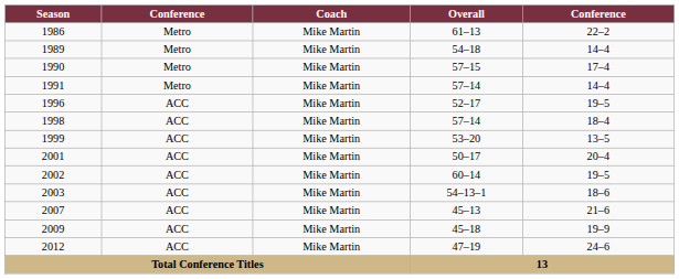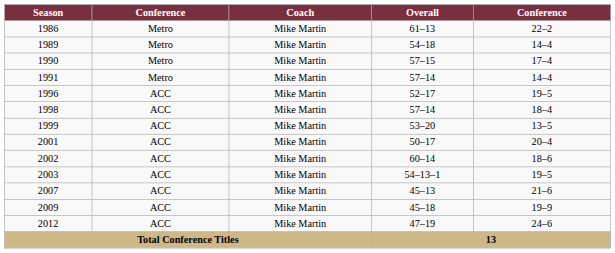 <table cellpadding="1" style="width:75%;" class="wikitable">
 <tr>
 <th style="background:#782F40; color:white;">Season</th>
 <th style="background:#782F40; color:white;">Conference</th>
 <th style="background:#782F40; color:white;">Coach</th>
 <th style="background:#782F40; color:white;">Overall</th>
 <th style="background:#782F40; color:white;">Conference</th>
 </tr>
 <tr style="text-align:center;">
 <td>1986</td>
 <td>Metro</td>
 <td>Mike Martin</td>
 <td>61–13</td>
 <td>22–2</td>
 </tr>
 <tr style="text-align:center;">
 <td>1989</td>
 <td>Metro</td>
 <td>Mike Martin</td>
 <td>54–18</td>
 <td>14–4</td>
 </tr>
 <tr style="text-align:center;">
 <td>1990</td>
 <td>Metro</td>
 <td>Mike Martin</td>
 <td>57–15</td>
 <td>17–4</td>
 </tr>
 <tr style="text-align:center;">
 <td>1991</td>
 <td>Metro</td>
 <td>Mike Martin</td>
 <td>57–14</td>
 <td>14–4</td>
 </tr>
 <tr style="text-align:center;">
 <td>1996</td>
 <td>ACC</td>
 <td>Mike Martin</td>
 <td>52–17</td>
 <td>19–5</td>
 </tr>
 <tr style="text-align:center;">
 <td>1998</td>
 <td>ACC</td>
 <td>Mike Martin</td>
 <td>57–14</td>
 <td>18–4</td>
 </tr>
 <tr style="text-align:center;">
 <td>1999</td>
 <td>ACC</td>
 <td>Mike Martin</td>
 <td>53–20</td>
 <td>13–5</td>
 </tr>
 <tr style="text-align:center;">
 <td>2001</td>
 <td>ACC</td>
 <td>Mike Martin</td>
 <td>50–17</td>
 <td>20–4</td>
 </tr>
 <tr style="text-align:center;">
 <td>2002</td>
 <td>ACC</td>
 <td>Mike Martin</td>
 <td>60–14</td>
-<td>19–5</td>
+<td>18–6</td>
 </tr>
 <tr style="text-align:center;">
 <td>2003</td>
 <td>ACC</td>
 <td>Mike Martin</td>
 <td>54–13–1</td>
-<td>18–6</td>
+<td>19–5</td>
 </tr>
 <tr style="text-align:center;">
 <td>2007</td>
 <td>ACC</td>
 <td>Mike Martin</td>
 <td>45–13</td>
 <td>21–6</td>
 </tr>
 <tr style="text-align:center;">
 <td>2009</td>
 <td>ACC</td>
 <td>Mike Martin</td>
 <td>45–18</td>
 <td>19–9</td>
 </tr>
 <tr style="text-align:center;">
 <td>2012</td>
 <td>ACC</td>
 <td>Mike Martin</td>
 <td>47–19</td>
 <td>24–6</td>
 </tr>
 <tr style="text-align:center;" class="sortbottom">
 <th colspan=3; style="background:#CEB888; color:black;">Total Conference Titles</th>
 <th colspan=2; style="background:#CEB888; color:black;"><strong>13</strong></th>
 </tr>
 </table>
